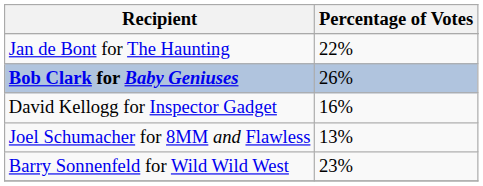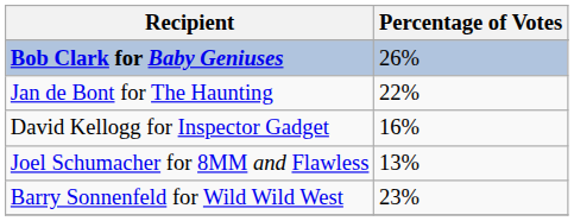 <table class="wikitable sortable plainrowheaders" align="centre">
 <tr>
 <th>Recipient</th>
 <th>Percentage of Votes</th>
 </tr>
 <tr>
 </tr>
+<tr style="background:#B0C4DE;">
+<td><strong><a href='#'>Bob Clark</a> for <em><a href='#'>Baby Geniuses</a><strong><em></td>
+<td></strong>26%<strong></td>
+</tr>
 <tr>
 <td><a href='#'>Jan de Bont</a> for </em><a href='#'>The Haunting</a><em></td>
 <td>22%</td>
-</tr>
-<tr style="background:#B0C4DE;">
-<td><strong><a href='#'>Bob Clark</a> for <em><a href='#'>Baby Geniuses</a><strong><em></td>
-<td></strong>26%<strong></td>
 </tr>
 <tr>
 <td>David Kellogg for </em><a href='#'>Inspector Gadget</a><em></td>
 <td>16%</td>
 </tr>
 <tr>
 <td><a href='#'>Joel Schumacher</a> for </em><a href='#'>8MM</a><em> and </em><a href='#'>Flawless</a><em></td>
 <td>13%</td>
 </tr>
 <tr>
 <td><a href='#'>Barry Sonnenfeld</a> for </em><a href='#'>Wild Wild West</a><em></td>
 <td>23%</td>
 </tr>
 <tr>
 </tr>
 </table>
